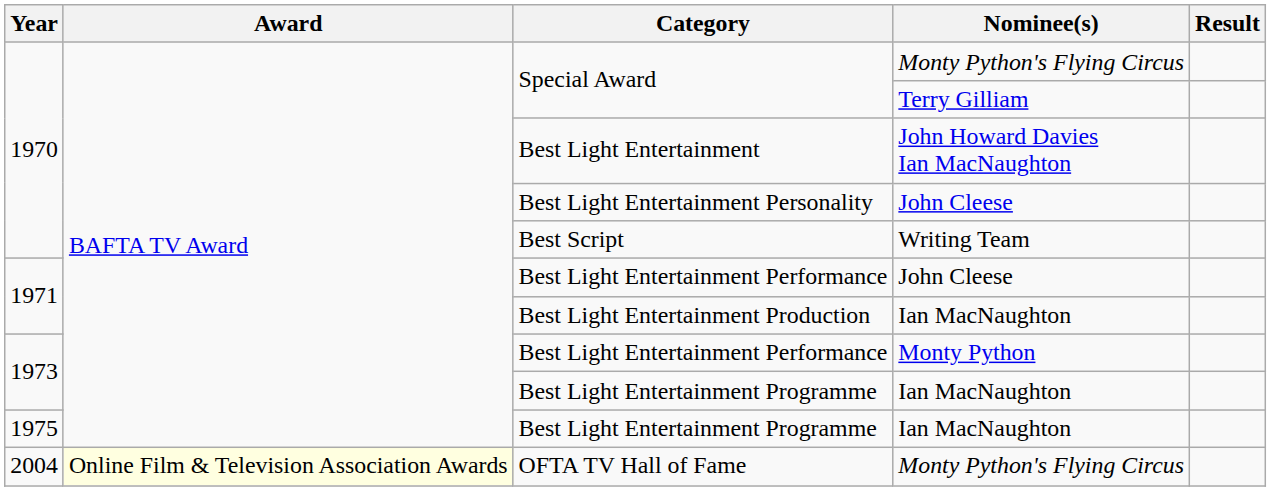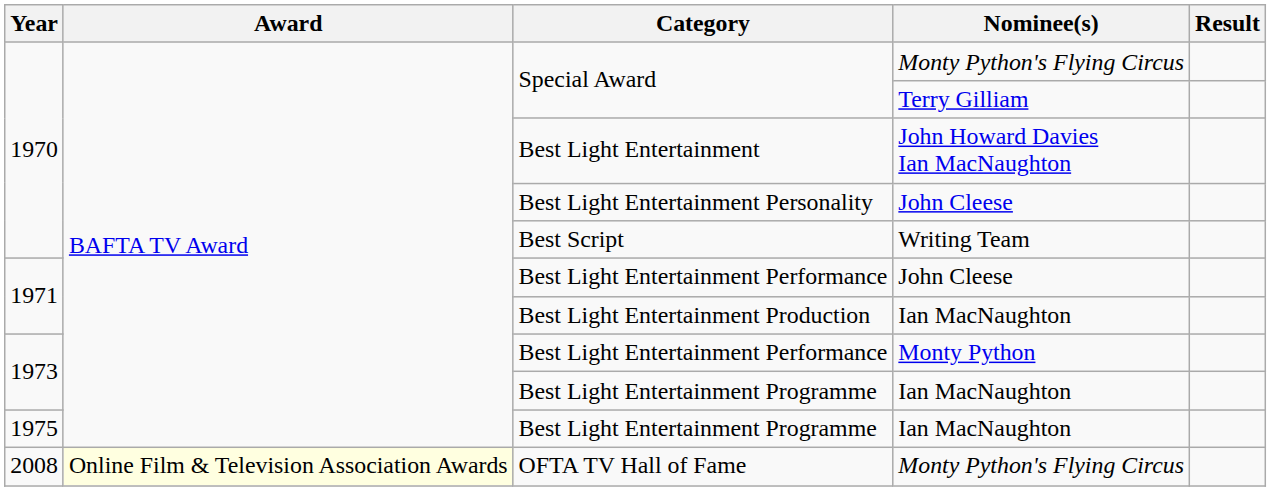 <table class="wikitable">
 <tr>
 <th>Year</th>
 <th>Award</th>
 <th>Category</th>
 <th>Nominee(s)</th>
 <th>Result</th>
 </tr>
 <tr>
 <td rowspan="5">1970</td>
 <td rowspan="10"><a href='#'>BAFTA TV Award</a></td>
 <td rowspan="2">Special Award</td>
 <td><em>Monty Python's Flying Circus</em><br></td>
 <td></td>
 </tr>
 <tr>
 <td><a href='#'>Terry Gilliam</a><br></td>
 <td></td>
 </tr>
 <tr>
 <td>Best Light Entertainment</td>
 <td><a href='#'>John Howard Davies</a><br><a href='#'>Ian MacNaughton</a></td>
 <td></td>
 </tr>
 <tr>
 <td>Best Light Entertainment Personality</td>
 <td><a href='#'>John Cleese</a></td>
 <td></td>
 </tr>
 <tr>
 <td>Best Script</td>
 <td>Writing Team</td>
 <td></td>
 </tr>
 <tr>
 <td rowspan="2">1971</td>
 <td>Best Light Entertainment Performance</td>
 <td>John Cleese</td>
 <td></td>
 </tr>
 <tr>
 <td>Best Light Entertainment Production</td>
 <td>Ian MacNaughton</td>
 <td></td>
 </tr>
 <tr>
 <td rowspan="2">1973</td>
 <td>Best Light Entertainment Performance</td>
 <td><a href='#'>Monty Python</a></td>
 <td></td>
 </tr>
 <tr>
 <td>Best Light Entertainment Programme</td>
 <td>Ian MacNaughton</td>
 <td></td>
 </tr>
 <tr>
 <td>1975</td>
 <td>Best Light Entertainment Programme</td>
 <td>Ian MacNaughton</td>
 <td></td>
 </tr>
 <tr>
-<td>2004</td>
+<td>2008</td>
 <td style="background: lightyellow;">Online Film & Television Association Awards</td>
 <td>OFTA TV Hall of Fame</td>
 <td><em>Monty Python's Flying Circus</em></td>
 <td></td>
 </tr>
 </table>
